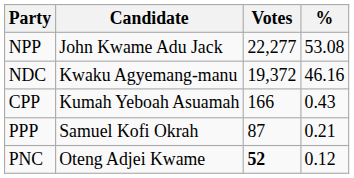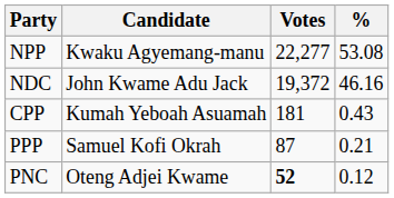 <table class="wikitable">
 <tr>
 <th><strong>Party</strong></th>
 <th><strong>Candidate</strong></th>
 <th><strong>Votes</strong></th>
 <th><strong>%</strong></th>
 </tr>
 <tr>
 <td>NPP</td>
-<td>John Kwame Adu Jack</td>
+<td>Kwaku Agyemang-manu</td>
 <td>22,277</td>
 <td>53.08</td>
 </tr>
 <tr>
 <td>NDC</td>
-<td>Kwaku Agyemang-manu</td>
+<td>John Kwame Adu Jack</td>
 <td>19,372</td>
 <td>46.16</td>
 </tr>
 <tr>
 <td>CPP</td>
 <td>Kumah Yeboah Asuamah</td>
-<td>166</td>
+<td>181</td>
 <td>0.43</td>
 </tr>
 <tr>
 <td>PPP</td>
 <td>Samuel Kofi Okrah</td>
 <td>87</td>
 <td>0.21</td>
 </tr>
 <tr>
 <td>PNC</td>
 <td>Oteng Adjei Kwame</td>
 <td><strong>52</strong></td>
 <td>0.12</td>
 </tr>
 </table>
